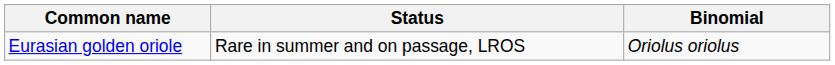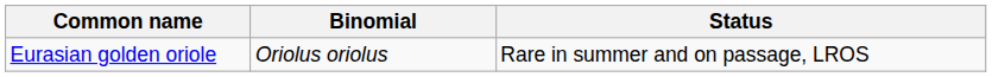 <table width=60% class="wikitable">
 <tr>
 <th width=25%>Common name</th>
+<th width=25%>Binomial</th>
 <th width=50%>Status</th>
-<th width=25%>Binomial</th>
 </tr>
 <tr>
 <td><a href='#'>Eurasian golden oriole</a></td>
+<td><em>Oriolus oriolus</em></td>
 <td>Rare in summer and on passage, LROS</td>
-<td><em>Oriolus oriolus</em></td>
 </tr>
 </table>
